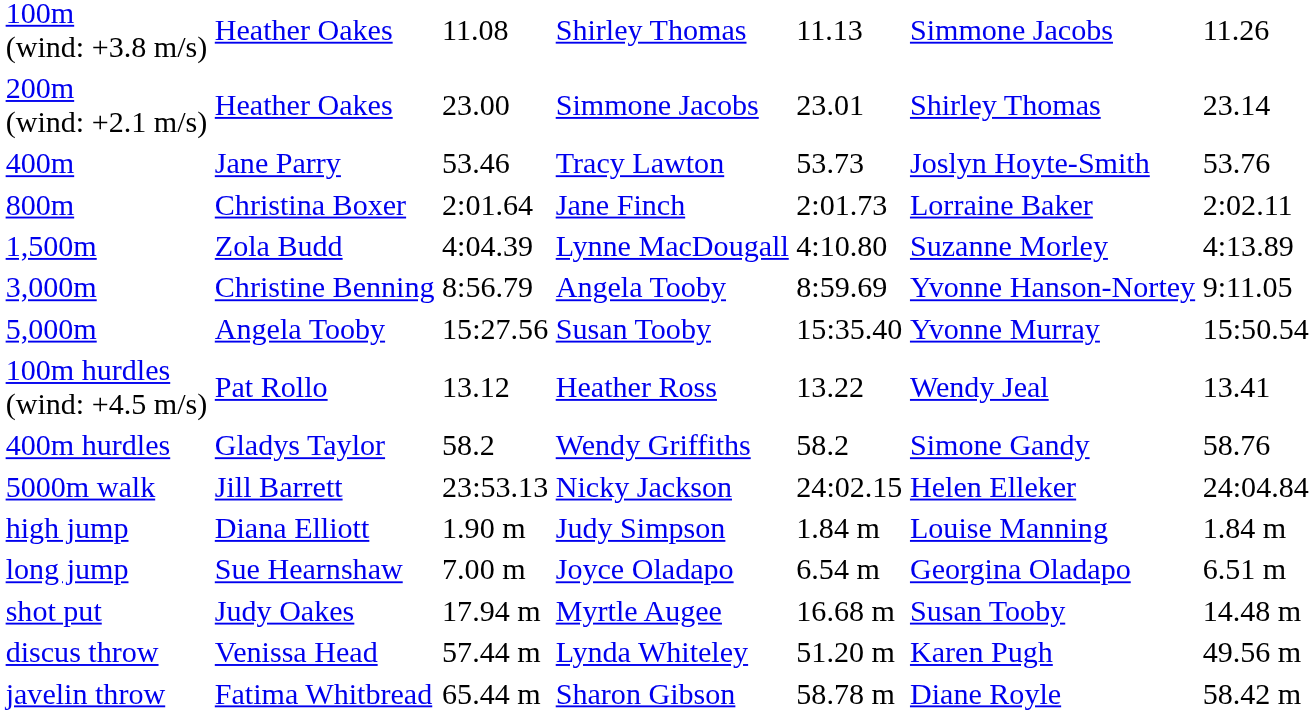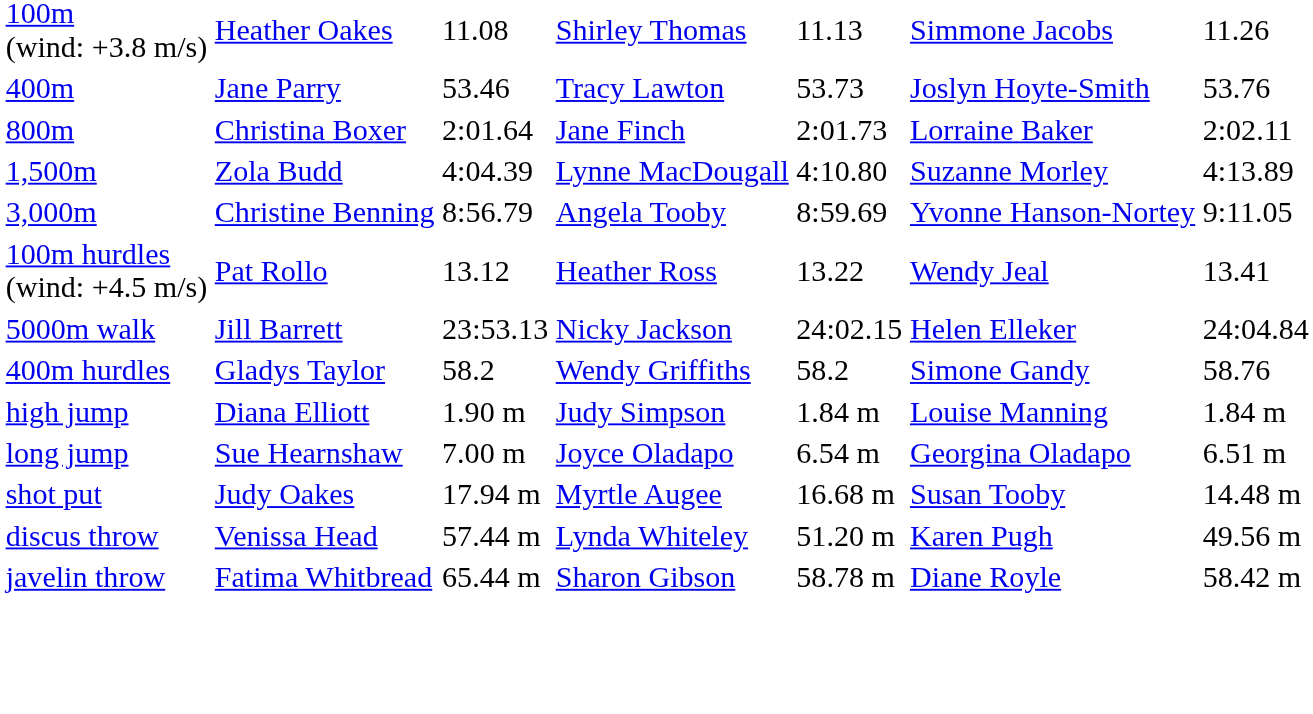 <table>
 <tr>
 <td><a href='#'>100m</a><br>(wind: +3.8 m/s)</td>
 <td><a href='#'>Heather Oakes</a></td>
 <td>11.08 </td>
 <td><a href='#'>Shirley Thomas</a></td>
 <td>11.13 </td>
 <td><a href='#'>Simmone Jacobs</a></td>
 <td>11.26 </td>
-</tr>
-<tr>
-<td><a href='#'>200m</a><br>(wind: +2.1 m/s)</td>
-<td><a href='#'>Heather Oakes</a></td>
-<td>23.00 </td>
-<td><a href='#'>Simmone Jacobs</a></td>
-<td>23.01 </td>
-<td><a href='#'>Shirley Thomas</a></td>
-<td>23.14 </td>
 </tr>
 <tr>
 <td><a href='#'>400m</a></td>
 <td><a href='#'>Jane Parry</a></td>
 <td>53.46</td>
 <td><a href='#'>Tracy Lawton</a></td>
 <td>53.73</td>
 <td><a href='#'>Joslyn Hoyte-Smith</a></td>
 <td>53.76</td>
 </tr>
 <tr>
 <td><a href='#'>800m</a></td>
 <td><a href='#'>Christina Boxer</a></td>
 <td>2:01.64</td>
 <td><a href='#'>Jane Finch</a></td>
 <td>2:01.73</td>
 <td><a href='#'>Lorraine Baker</a></td>
 <td>2:02.11</td>
 </tr>
 <tr>
 <td><a href='#'>1,500m</a></td>
 <td><a href='#'>Zola Budd</a></td>
 <td>4:04.39</td>
 <td> <a href='#'>Lynne MacDougall</a></td>
 <td>4:10.80</td>
 <td><a href='#'>Suzanne Morley</a></td>
 <td>4:13.89</td>
 </tr>
 <tr>
 <td><a href='#'>3,000m</a></td>
 <td><a href='#'>Christine Benning</a></td>
 <td>8:56.79</td>
 <td> <a href='#'>Angela Tooby</a></td>
 <td>8:59.69</td>
 <td><a href='#'>Yvonne Hanson-Nortey</a></td>
 <td>9:11.05</td>
 </tr>
 <tr>
-<td><a href='#'>5,000m</a></td>
-<td> <a href='#'>Angela Tooby</a></td>
-<td>15:27.56</td>
-<td> <a href='#'>Susan Tooby</a></td>
-<td>15:35.40</td>
-<td> <a href='#'>Yvonne Murray</a></td>
-<td>15:50.54</td>
-</tr>
-<tr>
 <td><a href='#'>100m hurdles</a><br>(wind: +4.5 m/s)</td>
 <td> <a href='#'>Pat Rollo</a></td>
 <td>13.12 </td>
 <td><a href='#'>Heather Ross</a></td>
 <td>13.22 </td>
 <td><a href='#'>Wendy Jeal</a></td>
 <td>13.41 </td>
 </tr>
 <tr>
+<td><a href='#'>5000m walk</a></td>
+<td><a href='#'>Jill Barrett</a></td>
+<td>23:53.13</td>
+<td><a href='#'>Nicky Jackson</a></td>
+<td>24:02.15</td>
+<td><a href='#'>Helen Elleker</a></td>
+<td>24:04.84</td>
+</tr>
+<tr>
 <td><a href='#'>400m hurdles</a></td>
 <td><a href='#'>Gladys Taylor</a></td>
 <td>58.2</td>
 <td><a href='#'>Wendy Griffiths</a></td>
 <td>58.2</td>
 <td><a href='#'>Simone Gandy</a></td>
 <td>58.76</td>
-</tr>
-<tr>
-<td><a href='#'>5000m walk</a></td>
-<td><a href='#'>Jill Barrett</a></td>
-<td>23:53.13</td>
-<td><a href='#'>Nicky Jackson</a></td>
-<td>24:02.15</td>
-<td><a href='#'>Helen Elleker</a></td>
-<td>24:04.84</td>
 </tr>
 <tr>
 <td><a href='#'>high jump</a></td>
 <td><a href='#'>Diana Elliott</a></td>
 <td>1.90 m</td>
 <td><a href='#'>Judy Simpson</a></td>
 <td>1.84 m</td>
 <td><a href='#'>Louise Manning</a></td>
 <td>1.84 m</td>
 </tr>
 <tr>
 <td><a href='#'>long jump</a></td>
 <td><a href='#'>Sue Hearnshaw</a></td>
 <td>7.00 m  </td>
 <td><a href='#'>Joyce Oladapo</a></td>
 <td>6.54 m  </td>
 <td><a href='#'>Georgina Oladapo</a></td>
 <td>6.51 m  </td>
 </tr>
 <tr>
 <td><a href='#'>shot put</a></td>
 <td><a href='#'>Judy Oakes</a></td>
 <td>17.94 m</td>
 <td><a href='#'>Myrtle Augee</a></td>
 <td>16.68 m</td>
 <td> <a href='#'>Susan Tooby</a></td>
 <td>14.48 m</td>
 </tr>
 <tr>
 <td><a href='#'>discus throw</a></td>
 <td> <a href='#'>Venissa Head</a></td>
 <td>57.44 m</td>
 <td><a href='#'>Lynda Whiteley</a></td>
 <td>51.20 m</td>
 <td><a href='#'>Karen Pugh</a></td>
 <td>49.56 m</td>
 </tr>
 <tr>
 <td><a href='#'>javelin throw</a></td>
 <td><a href='#'>Fatima Whitbread</a></td>
 <td>65.44 m</td>
 <td><a href='#'>Sharon Gibson</a></td>
 <td>58.78 m</td>
 <td> <a href='#'>Diane Royle</a></td>
 <td>58.42 m</td>
 </tr>
 </table>
